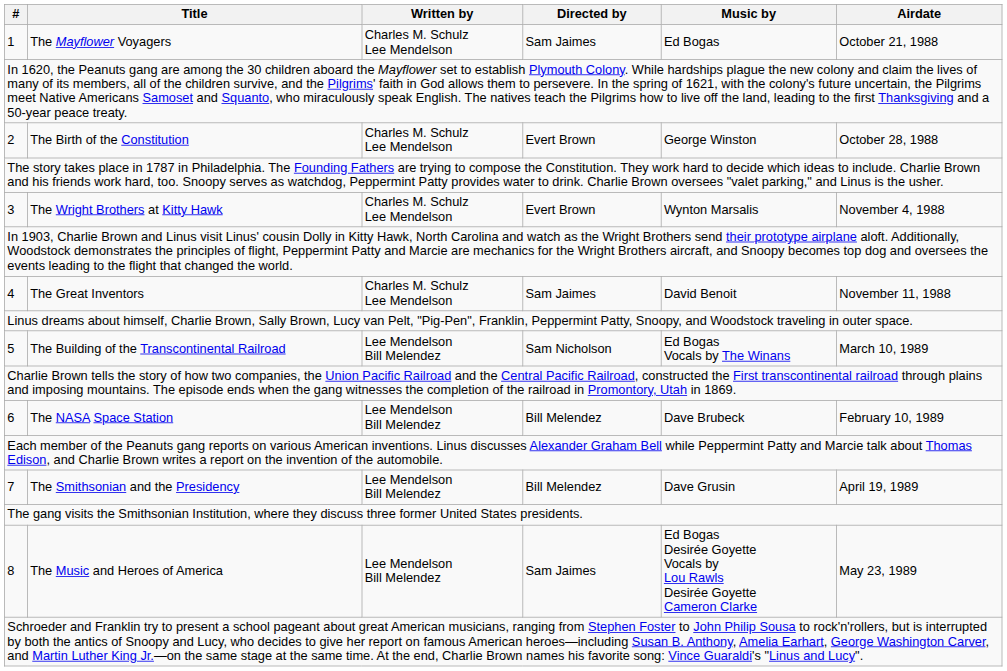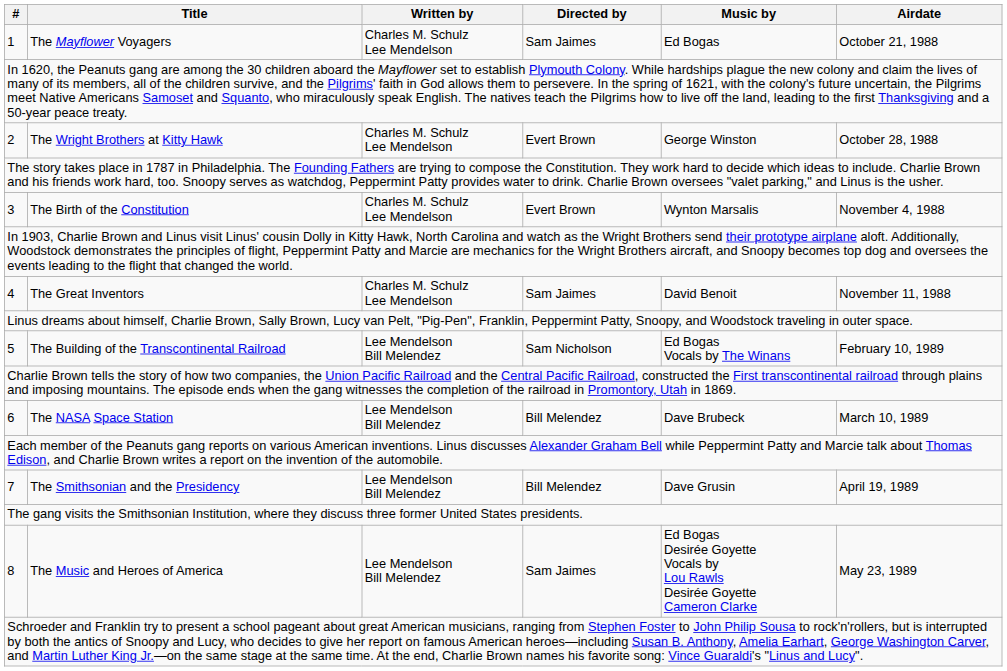 <table class="wikitable" border="1">
 <tr>
 <th>#</th>
 <th>Title</th>
 <th>Written by</th>
 <th>Directed by</th>
 <th>Music by</th>
 <th>Airdate</th>
 </tr>
 <tr>
 <td>1</td>
 <td>The <em><a href='#'>Mayflower</a></em> Voyagers</td>
 <td>Charles M. Schulz<br>Lee Mendelson</td>
 <td>Sam Jaimes</td>
 <td>Ed Bogas</td>
 <td>October 21, 1988</td>
 </tr>
 <tr>
 <td colspan="6">In 1620, the Peanuts gang are among the 30 children aboard the <em>Mayflower</em> set to establish <a href='#'>Plymouth Colony</a>. While hardships plague the new colony and claim the lives of many of its members, all of the children survive, and the <a href='#'>Pilgrims</a>' faith in God allows them to persevere. In the spring of 1621, with the colony's future uncertain, the Pilgrims meet Native Americans <a href='#'>Samoset</a> and <a href='#'>Squanto</a>, who miraculously speak English. The natives teach the Pilgrims how to live off the land, leading to the first <a href='#'>Thanksgiving</a> and a 50-year peace treaty.</td>
 </tr>
 <tr>
 <td>2</td>
-<td>The Birth of the <a href='#'>Constitution</a></td>
+<td>The <a href='#'>Wright Brothers</a> at <a href='#'>Kitty Hawk</a></td>
 <td>Charles M. Schulz<br>Lee Mendelson</td>
 <td>Evert Brown</td>
 <td>George Winston</td>
 <td>October 28, 1988</td>
 </tr>
 <tr>
 <td colspan="6">The story takes place in 1787 in Philadelphia. The <a href='#'>Founding Fathers</a> are trying to compose the Constitution. They work hard to decide which ideas to include. Charlie Brown and his friends work hard, too. Snoopy serves as watchdog, Peppermint Patty provides water to drink. Charlie Brown oversees "valet parking," and Linus is the usher.</td>
 </tr>
 <tr>
 <td>3</td>
-<td>The <a href='#'>Wright Brothers</a> at <a href='#'>Kitty Hawk</a></td>
+<td>The Birth of the <a href='#'>Constitution</a></td>
 <td>Charles M. Schulz<br>Lee Mendelson</td>
 <td>Evert Brown</td>
 <td>Wynton Marsalis</td>
 <td>November 4, 1988</td>
 </tr>
 <tr>
 <td colspan="6">In 1903, Charlie Brown and Linus visit Linus' cousin Dolly in Kitty Hawk, North Carolina and watch as the Wright Brothers send <a href='#'>their prototype airplane</a> aloft. Additionally, Woodstock demonstrates the principles of flight, Peppermint Patty and Marcie are mechanics for the Wright Brothers aircraft, and Snoopy becomes top dog and oversees the events leading to the flight that changed the world.</td>
 </tr>
 <tr>
 <td>4</td>
 <td>The Great Inventors</td>
 <td>Charles M. Schulz<br>Lee Mendelson</td>
 <td>Sam Jaimes</td>
 <td>David Benoit</td>
 <td>November 11, 1988</td>
 </tr>
 <tr>
 <td colspan="6">Linus dreams about himself, Charlie Brown, Sally Brown, Lucy van Pelt, "Pig-Pen", Franklin, Peppermint Patty, Snoopy, and Woodstock traveling in outer space.</td>
 </tr>
 <tr>
 <td>5</td>
 <td>The Building of the <a href='#'>Transcontinental Railroad</a></td>
 <td>Lee Mendelson<br>Bill Melendez</td>
 <td>Sam Nicholson</td>
 <td>Ed Bogas<br>Vocals by <a href='#'>The Winans</a></td>
-<td>March 10, 1989</td>
+<td>February 10, 1989</td>
 </tr>
 <tr>
 <td colspan="6">Charlie Brown tells the story of how two companies, the <a href='#'>Union Pacific Railroad</a> and the <a href='#'>Central Pacific Railroad</a>, constructed the <a href='#'>First transcontinental railroad</a> through plains and imposing mountains. The episode ends when the gang witnesses the completion of the railroad in <a href='#'>Promontory, Utah</a> in 1869.</td>
 </tr>
 <tr>
 <td>6</td>
 <td>The <a href='#'>NASA</a> <a href='#'>Space Station</a></td>
 <td>Lee Mendelson<br>Bill Melendez</td>
 <td>Bill Melendez</td>
 <td>Dave Brubeck</td>
-<td>February 10, 1989</td>
+<td>March 10, 1989</td>
 </tr>
 <tr>
 <td colspan="6">Each member of the Peanuts gang reports on various American inventions. Linus discusses <a href='#'>Alexander Graham Bell</a> while Peppermint Patty and Marcie talk about <a href='#'>Thomas Edison</a>, and Charlie Brown writes a report on the invention of the automobile.</td>
 </tr>
 <tr>
 <td>7</td>
 <td>The <a href='#'>Smithsonian</a> and the <a href='#'>Presidency</a></td>
 <td>Lee Mendelson<br>Bill Melendez</td>
 <td>Bill Melendez</td>
 <td>Dave Grusin</td>
 <td>April 19, 1989</td>
 </tr>
 <tr>
 <td colspan="6">The gang visits the Smithsonian Institution, where they discuss three former United States presidents.</td>
 </tr>
 <tr>
 <td>8</td>
 <td>The <a href='#'>Music</a> and Heroes of America</td>
 <td>Lee Mendelson<br>Bill Melendez</td>
 <td>Sam Jaimes</td>
 <td>Ed Bogas<br>Desirée Goyette<br>Vocals by<br><a href='#'>Lou Rawls</a><br>Desirée Goyette<br><a href='#'>Cameron Clarke</a></td>
 <td>May 23, 1989</td>
 </tr>
 <tr>
 <td colspan="6">Schroeder and Franklin try to present a school pageant about great American musicians, ranging from <a href='#'>Stephen Foster</a> to <a href='#'>John Philip Sousa</a> to rock'n'rollers, but is interrupted by both the antics of Snoopy and Lucy, who decides to give her report on famous American heroes—including <a href='#'>Susan B. Anthony</a>, <a href='#'>Amelia Earhart</a>, <a href='#'>George Washington Carver</a>, and <a href='#'>Martin Luther King Jr.</a>—on the same stage at the same time. At the end, Charlie Brown names his favorite song: <a href='#'>Vince Guaraldi</a>'s "<a href='#'>Linus and Lucy</a>".</td>
 </tr>
 </table>
